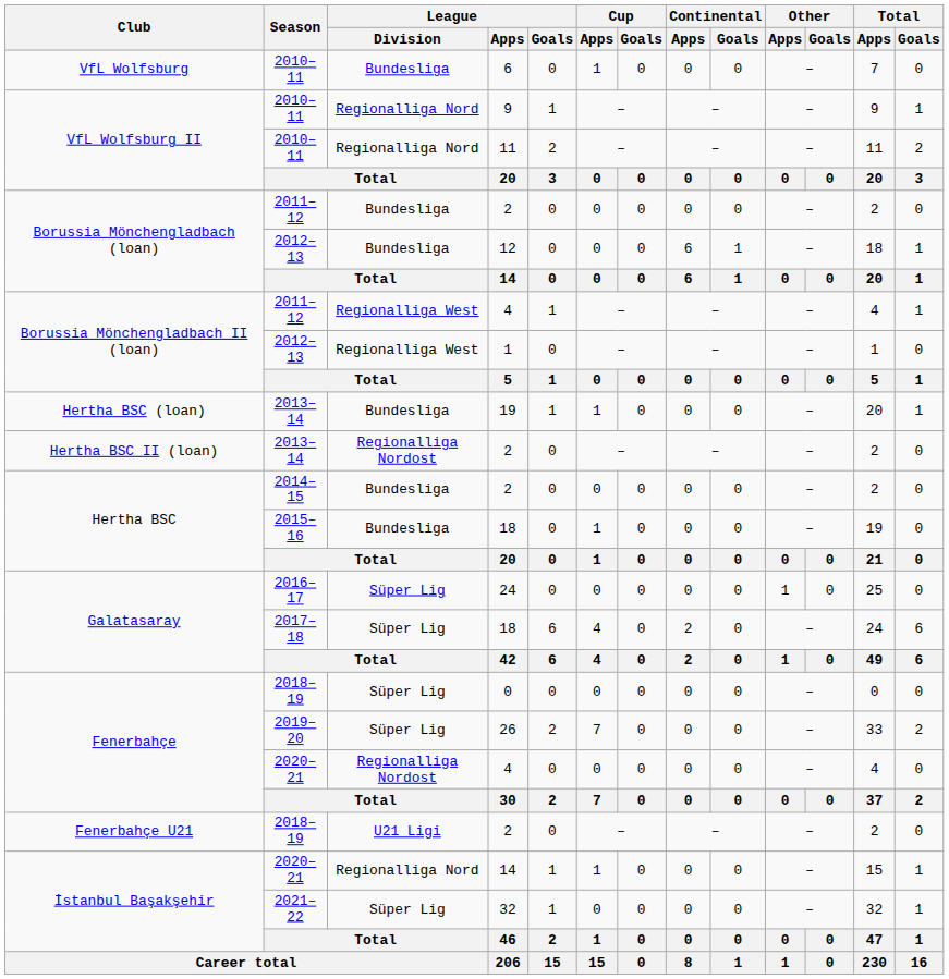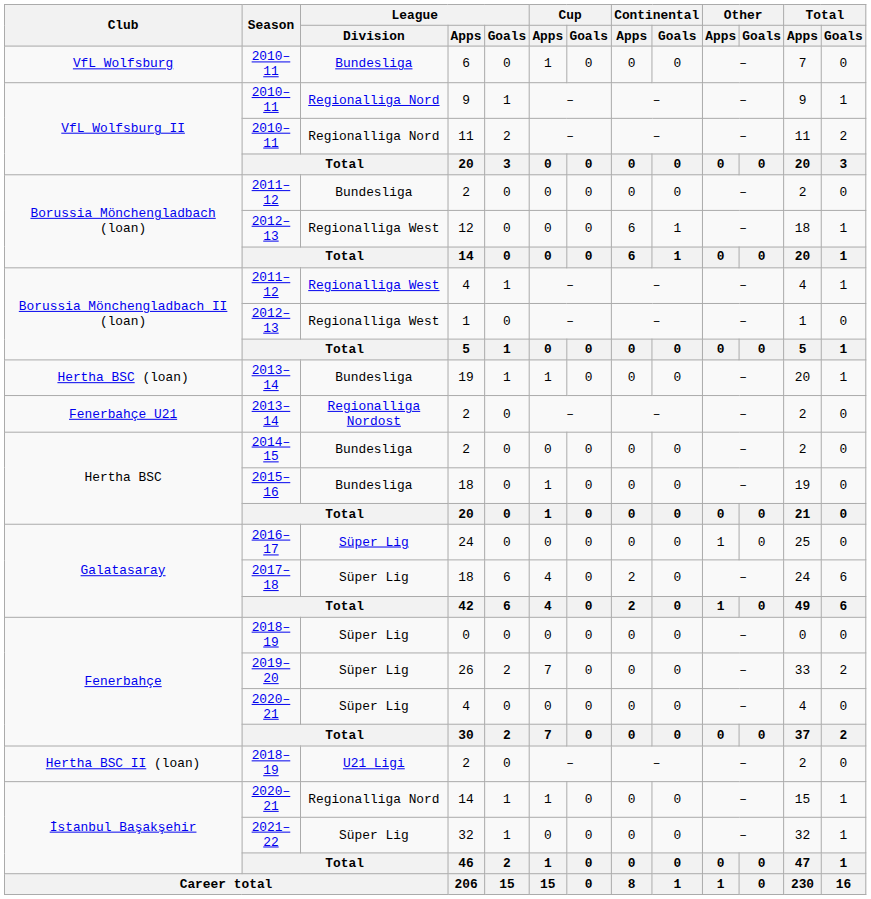 <table class="wikitable" style="text-align:center">
 <tr>
 <th rowspan="2">Club</th>
 <th rowspan="2">Season</th>
 <th colspan="3">League</th>
 <th colspan="2">Cup</th>
 <th colspan="2">Continental</th>
 <th colspan="2">Other</th>
 <th colspan="2">Total</th>
 </tr>
 <tr>
 <th>Division</th>
 <th>Apps</th>
 <th>Goals</th>
 <th>Apps</th>
 <th>Goals</th>
 <th>Apps</th>
 <th>Goals</th>
 <th>Apps</th>
 <th>Goals</th>
 <th>Apps</th>
 <th>Goals</th>
 </tr>
 <tr>
 <td><a href='#'>VfL Wolfsburg</a></td>
 <td><a href='#'>2010–11</a></td>
 <td><a href='#'>Bundesliga</a></td>
 <td>6</td>
 <td>0</td>
 <td>1</td>
 <td>0</td>
 <td>0</td>
 <td>0</td>
 <td colspan="2">–</td>
 <td>7</td>
 <td>0</td>
 </tr>
 <tr>
 <td rowspan="3"><a href='#'>VfL Wolfsburg II</a></td>
 <td><a href='#'>2010–11</a></td>
 <td><a href='#'>Regionalliga Nord</a></td>
 <td>9</td>
 <td>1</td>
 <td colspan="2">–</td>
 <td colspan="2">–</td>
 <td colspan="2">–</td>
 <td>9</td>
 <td>1</td>
 </tr>
 <tr>
 <td><a href='#'>2010–11</a></td>
 <td>Regionalliga Nord</td>
 <td>11</td>
 <td>2</td>
 <td colspan="2">–</td>
 <td colspan="2">–</td>
 <td colspan="2">–</td>
 <td>11</td>
 <td>2</td>
 </tr>
 <tr>
 <th colspan="2">Total</th>
 <th>20</th>
 <th>3</th>
 <th>0</th>
 <th>0</th>
 <th>0</th>
 <th>0</th>
 <th>0</th>
 <th>0</th>
 <th>20</th>
 <th>3</th>
 </tr>
 <tr>
 <td rowspan="3"><a href='#'>Borussia Mönchengladbach</a> (loan)</td>
 <td><a href='#'>2011–12</a></td>
 <td>Bundesliga</td>
 <td>2</td>
 <td>0</td>
 <td>0</td>
 <td>0</td>
 <td>0</td>
 <td>0</td>
 <td colspan="2">–</td>
 <td>2</td>
 <td>0</td>
 </tr>
 <tr>
 <td><a href='#'>2012–13</a></td>
-<td>Bundesliga</td>
+<td>Regionalliga West</td>
 <td>12</td>
 <td>0</td>
 <td>0</td>
 <td>0</td>
 <td>6</td>
 <td>1</td>
 <td colspan="2">–</td>
 <td>18</td>
 <td>1</td>
 </tr>
 <tr>
 <th colspan="2">Total</th>
 <th>14</th>
 <th>0</th>
 <th>0</th>
 <th>0</th>
 <th>6</th>
 <th>1</th>
 <th>0</th>
 <th>0</th>
 <th>20</th>
 <th>1</th>
 </tr>
 <tr>
 <td rowspan="3"><a href='#'>Borussia Mönchengladbach II</a> (loan)</td>
 <td><a href='#'>2011–12</a></td>
 <td><a href='#'>Regionalliga West</a></td>
 <td>4</td>
 <td>1</td>
 <td colspan="2">–</td>
 <td colspan="2">–</td>
 <td colspan="2">–</td>
 <td>4</td>
 <td>1</td>
 </tr>
 <tr>
 <td><a href='#'>2012–13</a></td>
 <td>Regionalliga West</td>
 <td>1</td>
 <td>0</td>
 <td colspan="2">–</td>
 <td colspan="2">–</td>
 <td colspan="2">–</td>
 <td>1</td>
 <td>0</td>
 </tr>
 <tr>
 <th colspan="2">Total</th>
 <th>5</th>
 <th>1</th>
 <th>0</th>
 <th>0</th>
 <th>0</th>
 <th>0</th>
 <th>0</th>
 <th>0</th>
 <th>5</th>
 <th>1</th>
 </tr>
 <tr>
 <td><a href='#'>Hertha BSC</a> (loan)</td>
 <td><a href='#'>2013–14</a></td>
 <td>Bundesliga</td>
 <td>19</td>
 <td>1</td>
 <td>1</td>
 <td>0</td>
 <td>0</td>
 <td>0</td>
 <td colspan="2">–</td>
 <td>20</td>
 <td>1</td>
 </tr>
 <tr>
-<td><a href='#'>Hertha BSC II</a> (loan)</td>
+<td><a href='#'>Fenerbahçe U21</a></td>
 <td><a href='#'>2013–14</a></td>
 <td><a href='#'>Regionalliga Nordost</a></td>
 <td>2</td>
 <td>0</td>
 <td colspan="2">–</td>
 <td colspan="2">–</td>
 <td colspan="2">–</td>
 <td>2</td>
 <td>0</td>
 </tr>
 <tr>
 <td rowspan="3">Hertha BSC</td>
 <td><a href='#'>2014–15</a></td>
 <td>Bundesliga</td>
 <td>2</td>
 <td>0</td>
 <td>0</td>
 <td>0</td>
 <td>0</td>
 <td>0</td>
 <td colspan="2">–</td>
 <td>2</td>
 <td>0</td>
 </tr>
 <tr>
 <td><a href='#'>2015–16</a></td>
 <td>Bundesliga</td>
 <td>18</td>
 <td>0</td>
 <td>1</td>
 <td>0</td>
 <td>0</td>
 <td>0</td>
 <td colspan="2">–</td>
 <td>19</td>
 <td>0</td>
 </tr>
 <tr>
 <th colspan="2">Total</th>
 <th>20</th>
 <th>0</th>
 <th>1</th>
 <th>0</th>
 <th>0</th>
 <th>0</th>
 <th>0</th>
 <th>0</th>
 <th>21</th>
 <th>0</th>
 </tr>
 <tr>
 <td rowspan="3"><a href='#'>Galatasaray</a></td>
 <td><a href='#'>2016–17</a></td>
 <td><a href='#'>Süper Lig</a></td>
 <td>24</td>
 <td>0</td>
 <td>0</td>
 <td>0</td>
 <td>0</td>
 <td>0</td>
 <td>1</td>
 <td>0</td>
 <td>25</td>
 <td>0</td>
 </tr>
 <tr>
 <td><a href='#'>2017–18</a></td>
 <td>Süper Lig</td>
 <td>18</td>
 <td>6</td>
 <td>4</td>
 <td>0</td>
 <td>2</td>
 <td>0</td>
 <td colspan="2">–</td>
 <td>24</td>
 <td>6</td>
 </tr>
 <tr>
 <th colspan="2">Total</th>
 <th>42</th>
 <th>6</th>
 <th>4</th>
 <th>0</th>
 <th>2</th>
 <th>0</th>
 <th>1</th>
 <th>0</th>
 <th>49</th>
 <th>6</th>
 </tr>
 <tr>
 <td rowspan="4"><a href='#'>Fenerbahçe</a></td>
 <td><a href='#'>2018–19</a></td>
 <td>Süper Lig</td>
 <td>0</td>
 <td>0</td>
 <td>0</td>
 <td>0</td>
 <td>0</td>
 <td>0</td>
 <td colspan="2">–</td>
 <td>0</td>
 <td>0</td>
 </tr>
 <tr>
 <td><a href='#'>2019–20</a></td>
 <td>Süper Lig</td>
 <td>26</td>
 <td>2</td>
 <td>7</td>
 <td>0</td>
 <td>0</td>
 <td>0</td>
 <td colspan="2">–</td>
 <td>33</td>
 <td>2</td>
 </tr>
 <tr>
 <td><a href='#'>2020–21</a></td>
-<td><a href='#'>Regionalliga Nordost</a></td>
+<td>Süper Lig</td>
 <td>4</td>
 <td>0</td>
 <td>0</td>
 <td>0</td>
 <td>0</td>
 <td>0</td>
 <td colspan="2">–</td>
 <td>4</td>
 <td>0</td>
 </tr>
 <tr>
 <th colspan="2">Total</th>
 <th>30</th>
 <th>2</th>
 <th>7</th>
 <th>0</th>
 <th>0</th>
 <th>0</th>
 <th>0</th>
 <th>0</th>
 <th>37</th>
 <th>2</th>
 </tr>
 <tr>
-<td><a href='#'>Fenerbahçe U21</a></td>
+<td><a href='#'>Hertha BSC II</a> (loan)</td>
 <td><a href='#'>2018–19</a></td>
 <td><a href='#'>U21 Ligi</a></td>
 <td>2</td>
 <td>0</td>
 <td colspan="2">–</td>
 <td colspan="2">–</td>
 <td colspan="2">–</td>
 <td>2</td>
 <td>0</td>
 </tr>
 <tr>
 <td rowspan="3"><a href='#'>İstanbul Başakşehir</a></td>
 <td><a href='#'>2020–21</a></td>
 <td>Regionalliga Nord</td>
 <td>14</td>
 <td>1</td>
 <td>1</td>
 <td>0</td>
 <td>0</td>
 <td>0</td>
 <td colspan="2">–</td>
 <td>15</td>
 <td>1</td>
 </tr>
 <tr>
 <td><a href='#'>2021–22</a></td>
 <td>Süper Lig</td>
 <td>32</td>
 <td>1</td>
 <td>0</td>
 <td>0</td>
 <td>0</td>
 <td>0</td>
 <td colspan="2">–</td>
 <td>32</td>
 <td>1</td>
 </tr>
 <tr>
 <th colspan="2">Total</th>
 <th>46</th>
 <th>2</th>
 <th>1</th>
 <th>0</th>
 <th>0</th>
 <th>0</th>
 <th>0</th>
 <th>0</th>
 <th>47</th>
 <th>1</th>
 </tr>
 <tr>
 <th colspan="3">Career total</th>
 <th>206</th>
 <th>15</th>
 <th>15</th>
 <th>0</th>
 <th>8</th>
 <th>1</th>
 <th>1</th>
 <th>0</th>
 <th>230</th>
 <th>16</th>
 </tr>
 </table>
